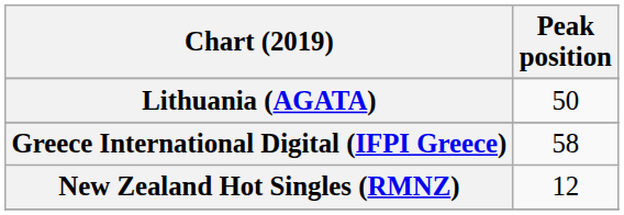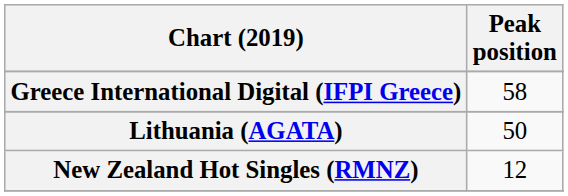 <table class="wikitable sortable plainrowheaders" style="text-align:center">
 <tr>
 <th scope="col">Chart (2019)</th>
 <th scope="col">Peak<br>position</th>
 </tr>
 <tr>
 </tr>
 <tr>
 </tr>
 <tr>
 </tr>
 <tr>
 </tr>
 <tr>
-<th scope="row">Lithuania (<a href='#'>AGATA</a>)</th>
-<td>50</td>
+<th scope="row">Greece International Digital (<a href='#'>IFPI Greece</a>)</th>
+<td>58</td>
 </tr>
 <tr>
 </tr>
 <tr>
-<th scope="row">Greece International Digital (<a href='#'>IFPI Greece</a>)</th>
-<td>58</td>
+<th scope="row">Lithuania (<a href='#'>AGATA</a>)</th>
+<td>50</td>
 </tr>
 <tr>
 <th scope="row">New Zealand Hot Singles (<a href='#'>RMNZ</a>)</th>
 <td>12</td>
 </tr>
 <tr>
 </tr>
 <tr>
 </tr>
 <tr>
 </tr>
 <tr>
 </tr>
 </table>
